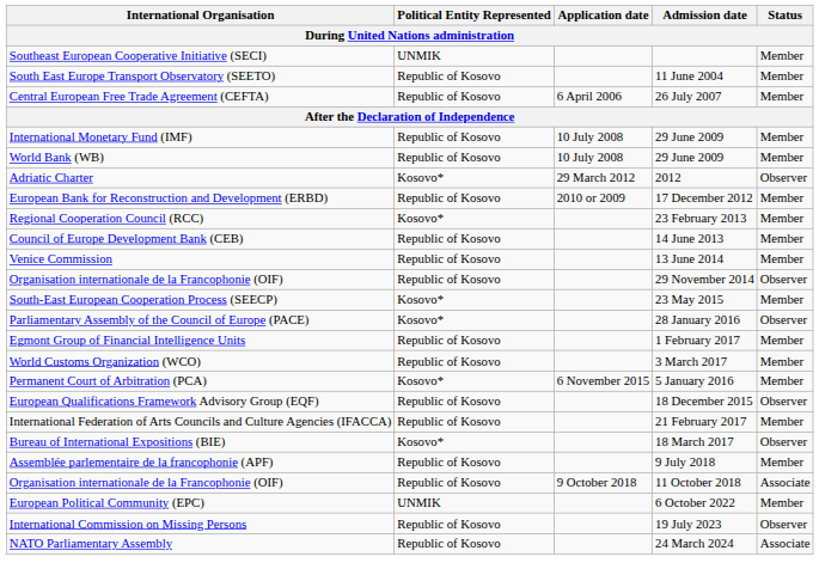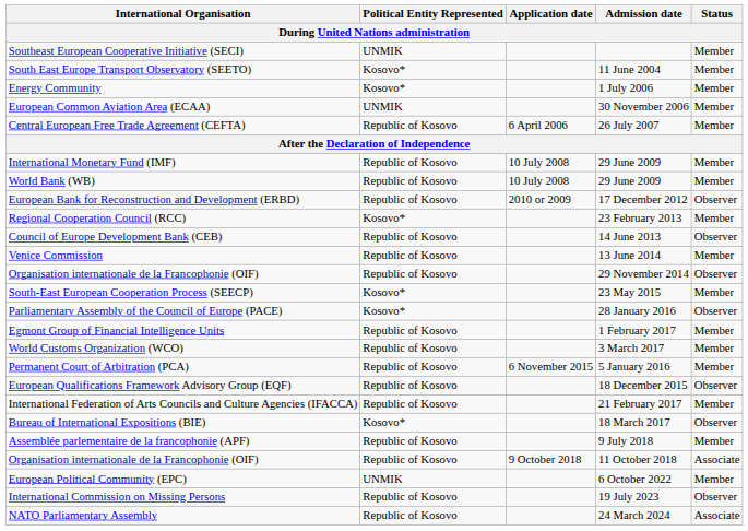 <table class="wikitable" style="margin:1em auto;">
 <tr>
 <th>International Organisation</th>
 <th>Political Entity Represented</th>
 <th>Application date</th>
 <th>Admission date</th>
 <th>Status</th>
 </tr>
 <tr>
 <th align="center" colspan="5">During <a href='#'>United Nations administration</a></th>
 </tr>
 <tr>
 <td><a href='#'>Southeast European Cooperative Initiative</a> (SECI)</td>
 <td>UNMIK</td>
 <td></td>
 <td></td>
 <td>Member</td>
 </tr>
 <tr>
 <td><a href='#'>South East Europe Transport Observatory</a> (SEETO)</td>
-<td>Republic of Kosovo</td>
+<td>Kosovo*</td>
 <td></td>
 <td>11 June 2004</td>
+<td>Member</td>
+</tr>
+<tr>
+<td><a href='#'>Energy Community</a></td>
+<td>Kosovo*</td>
+<td></td>
+<td>1 July 2006</td>
+<td>Member</td>
+</tr>
+<tr>
+<td><a href='#'>European Common Aviation Area</a> (ECAA)</td>
+<td>UNMIK</td>
+<td></td>
+<td>30 November 2006</td>
 <td>Member</td>
 </tr>
 <tr>
 <td><a href='#'>Central European Free Trade Agreement</a> (CEFTA)</td>
 <td>Republic of Kosovo</td>
 <td>6 April 2006</td>
 <td>26 July 2007</td>
 <td>Member</td>
 </tr>
 <tr>
 <th align="center" colspan="5">After the <a href='#'>Declaration of Independence</a></th>
 </tr>
 <tr>
 <td><a href='#'>International Monetary Fund</a> (IMF)</td>
 <td>Republic of Kosovo</td>
 <td>10 July 2008</td>
 <td>29 June 2009</td>
 <td>Member</td>
 </tr>
 <tr>
 <td><a href='#'>World Bank</a> (WB)</td>
 <td>Republic of Kosovo</td>
 <td>10 July 2008</td>
 <td>29 June 2009</td>
 <td>Member</td>
 </tr>
 <tr>
-<td><a href='#'>Adriatic Charter</a></td>
-<td>Kosovo*</td>
-<td>29 March 2012</td>
-<td>2012</td>
-<td>Observer</td>
-</tr>
-<tr>
 <td><a href='#'>European Bank for Reconstruction and Development</a> (ERBD)</td>
 <td>Republic of Kosovo</td>
 <td>2010 or 2009</td>
 <td>17 December 2012</td>
-<td>Member</td>
+<td>Observer</td>
 </tr>
 <tr>
 <td><a href='#'>Regional Cooperation Council</a> (RCC)</td>
 <td>Kosovo*</td>
 <td></td>
 <td>23 February 2013</td>
 <td>Member</td>
 </tr>
 <tr>
 <td><a href='#'>Council of Europe Development Bank</a> (CEB)</td>
 <td>Republic of Kosovo</td>
 <td></td>
 <td>14 June 2013</td>
-<td>Member</td>
+<td>Observer</td>
 </tr>
 <tr>
 <td><a href='#'>Venice Commission</a></td>
 <td>Republic of Kosovo</td>
 <td></td>
 <td>13 June 2014</td>
 <td>Member</td>
 </tr>
 <tr>
 <td><a href='#'>Organisation internationale de la Francophonie</a> (OIF)</td>
 <td>Republic of Kosovo</td>
 <td></td>
 <td>29 November 2014</td>
 <td>Observer</td>
 </tr>
 <tr>
 <td><a href='#'>South-East European Cooperation Process</a> (SEECP)</td>
 <td>Kosovo*</td>
 <td></td>
 <td>23 May 2015</td>
 <td>Member</td>
 </tr>
 <tr>
 <td><a href='#'>Parliamentary Assembly of the Council of Europe</a>  (PACE)</td>
 <td>Kosovo*</td>
 <td></td>
 <td>28 January 2016</td>
 <td>Observer</td>
 </tr>
 <tr>
 <td><a href='#'>Egmont Group of Financial Intelligence Units</a></td>
 <td>Republic of Kosovo</td>
 <td></td>
 <td>1 February 2017</td>
 <td>Member</td>
 </tr>
 <tr>
 <td><a href='#'>World Customs Organization</a> (WCO)</td>
 <td>Republic of Kosovo</td>
 <td></td>
 <td>3 March 2017</td>
 <td>Member</td>
 </tr>
 <tr>
 <td><a href='#'>Permanent Court of Arbitration</a> (PCA)</td>
-<td>Kosovo*</td>
+<td>Republic of Kosovo</td>
 <td>6 November 2015</td>
 <td>5 January 2016</td>
 <td>Member</td>
 </tr>
 <tr>
 <td><a href='#'>European Qualifications Framework</a> Advisory Group (EQF)</td>
 <td>Republic of Kosovo</td>
 <td></td>
 <td>18 December 2015</td>
 <td>Observer</td>
 </tr>
 <tr>
 <td>International Federation of Arts Councils and Culture Agencies (IFACCA)</td>
 <td>Republic of Kosovo</td>
 <td></td>
 <td>21 February 2017</td>
 <td>Member</td>
 </tr>
 <tr>
 <td><a href='#'>Bureau of International Expositions</a> (BIE)</td>
 <td>Kosovo*</td>
 <td></td>
 <td>18 March 2017</td>
 <td>Observer</td>
 </tr>
 <tr>
 <td><a href='#'>Assemblée parlementaire de la francophonie</a> (APF)</td>
 <td>Republic of Kosovo</td>
 <td></td>
 <td>9 July 2018 </td>
 <td>Member</td>
 </tr>
 <tr>
 <td><a href='#'>Organisation internationale de la Francophonie</a> (OIF)</td>
 <td>Republic of Kosovo</td>
 <td>9 October 2018 </td>
 <td>11 October 2018</td>
 <td>Associate</td>
 </tr>
 <tr>
 <td><a href='#'>European Political Community</a> (EPC)</td>
 <td>UNMIK</td>
 <td></td>
 <td>6 October 2022</td>
 <td>Member</td>
 </tr>
 <tr>
 <td><a href='#'>International Commission on Missing Persons</a></td>
 <td>Republic of Kosovo</td>
 <td></td>
 <td>19 July 2023</td>
 <td>Observer</td>
 </tr>
 <tr>
 <td><a href='#'>NATO Parliamentary Assembly</a></td>
 <td>Republic of Kosovo</td>
 <td></td>
 <td>24 March 2024</td>
 <td>Associate</td>
 </tr>
 </table>
